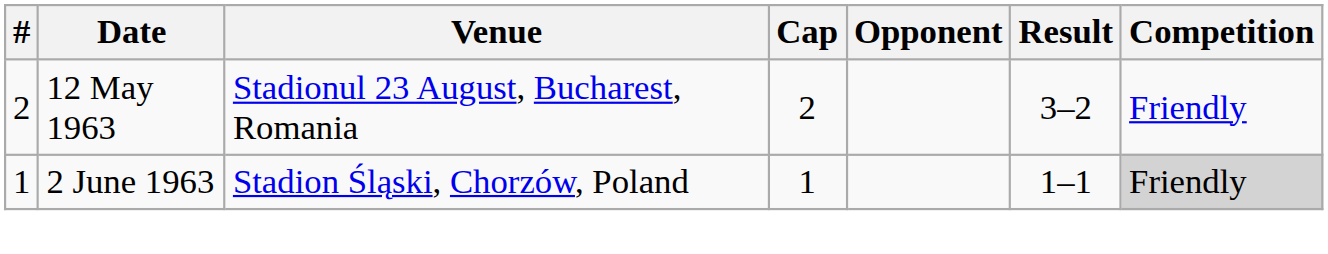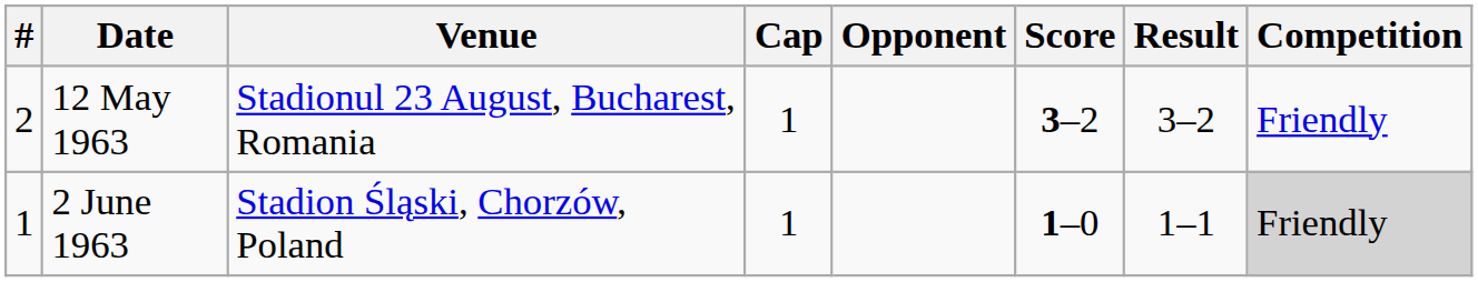 <table class="wikitable sortable">
 <tr>
 <th>#</th>
 <th>Date</th>
 <th>Venue</th>
 <th>Cap</th>
 <th>Opponent</th>
+<th>Score</th>
 <th>Result</th>
 <th>Competition</th>
 </tr>
 <tr>
 <td>2</td>
 <td>12 May 1963</td>
 <td><a href='#'>Stadionul 23 August</a>, <a href='#'>Bucharest</a>, Romania</td>
-<td align=center>2</td>
+<td align=center>1</td>
 <td></td>
+<td align=center><strong>3</strong>–2</td>
 <td align=center>3–2</td>
 <td><a href='#'>Friendly</a></td>
 </tr>
 <tr>
 <td>1</td>
 <td>2 June 1963</td>
 <td><a href='#'>Stadion Śląski</a>, <a href='#'>Chorzów</a>, Poland</td>
 <td align=center>1</td>
 <td></td>
+<td align=center><strong>1</strong>–0</td>
 <td align=center>1–1</td>
 <td style="background: lightgrey;">Friendly</td>
 </tr>
 </table>
